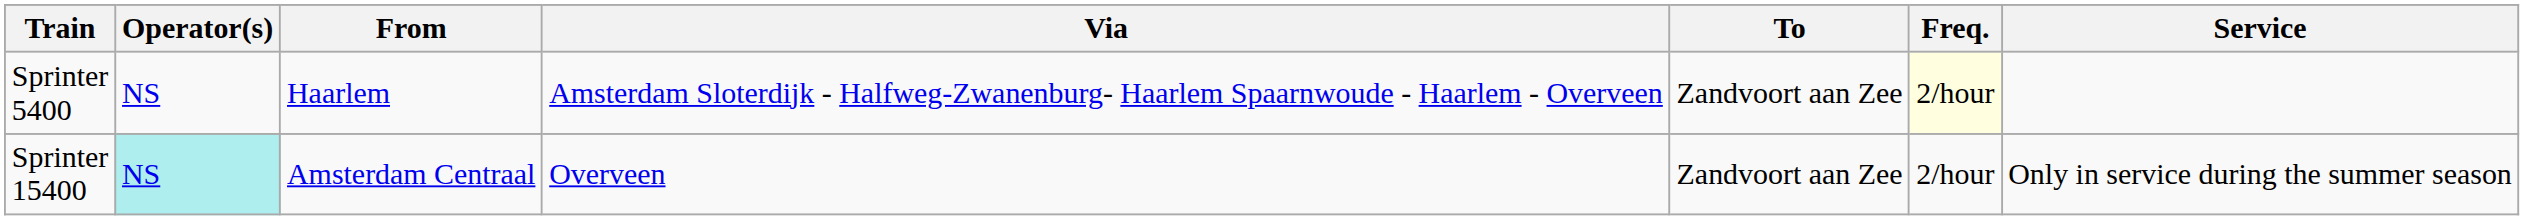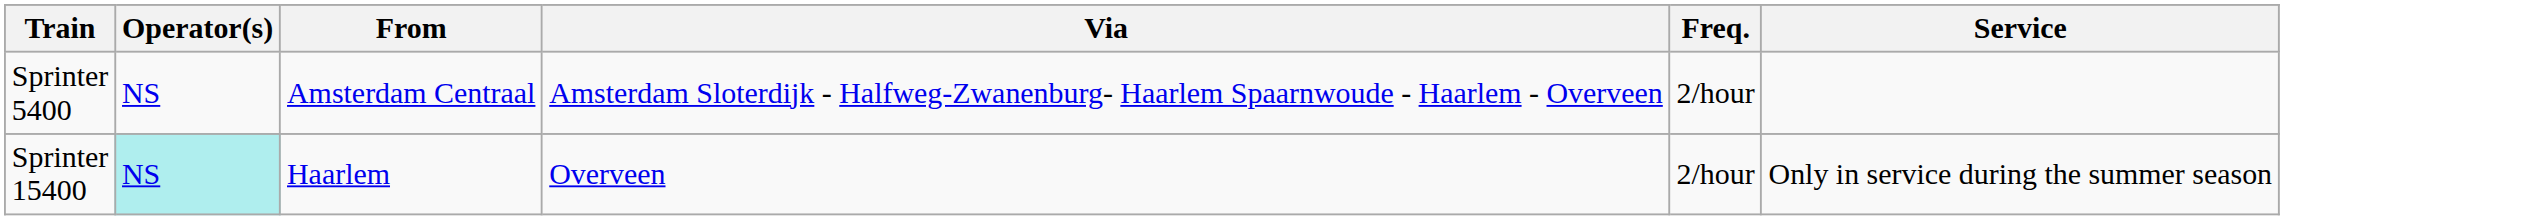 <table class="wikitable">
 <tr>
 <th>Train</th>
 <th>Operator(s)</th>
 <th>From</th>
 <th>Via</th>
-<th>To</th>
 <th>Freq.</th>
 <th>Service</th>
 </tr>
 <tr>
 <td>Sprinter<br>5400</td>
 <td><a href='#'>NS</a></td>
-<td><a href='#'>Haarlem</a></td>
+<td><a href='#'>Amsterdam Centraal</a></td>
 <td><a href='#'>Amsterdam Sloterdijk</a> - <a href='#'>Halfweg-Zwanenburg</a>- <a href='#'>Haarlem Spaarnwoude</a> - <a href='#'>Haarlem</a> - <a href='#'>Overveen</a></td>
-<td>Zandvoort aan Zee</td>
-<td style="background: lightyellow;">2/hour</td>
+<td>2/hour</td>
 <td></td>
 </tr>
 <tr>
 <td>Sprinter<br>15400</td>
 <td style="background: paleturquoise;"><a href='#'>NS</a></td>
-<td><a href='#'>Amsterdam Centraal</a></td>
+<td><a href='#'>Haarlem</a></td>
 <td><a href='#'>Overveen</a></td>
-<td>Zandvoort aan Zee</td>
 <td>2/hour</td>
 <td>Only in service during the summer season</td>
 </tr>
 </table>
